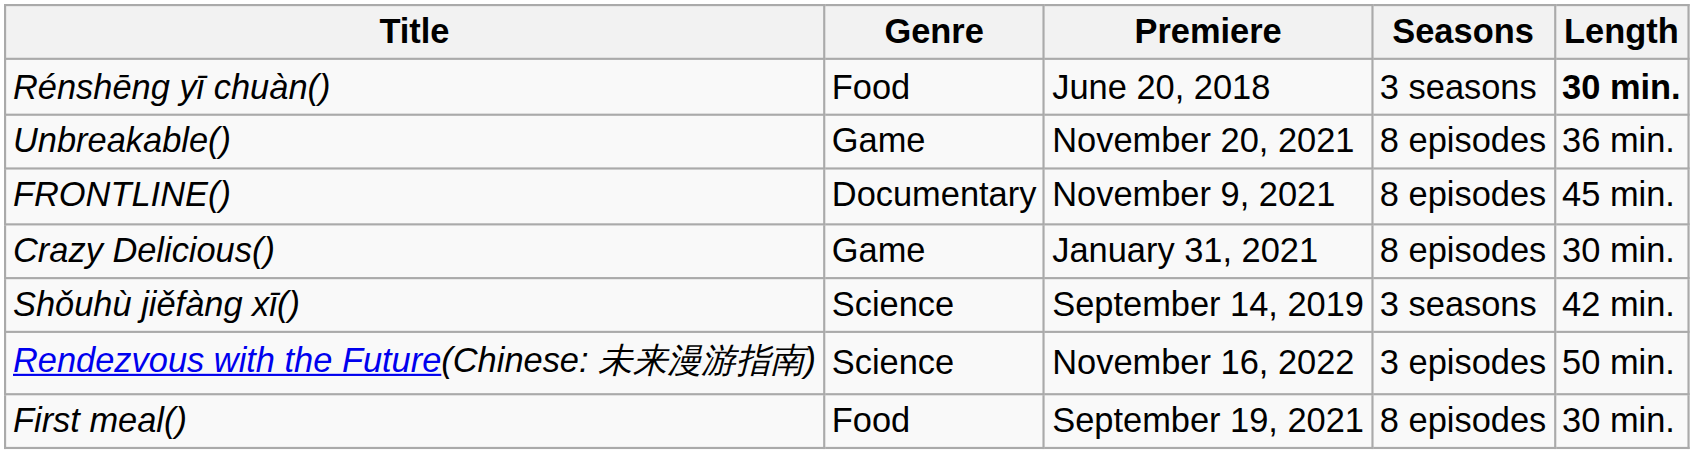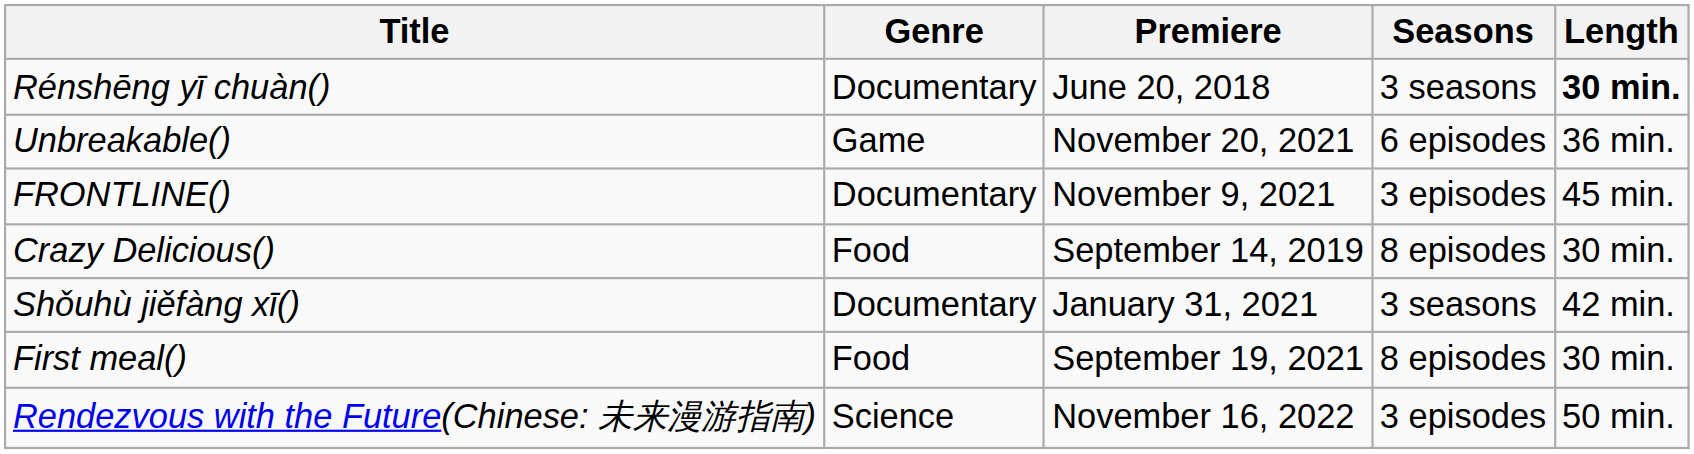 <table class="wikitable">
 <tr>
 <th>Title</th>
 <th>Genre</th>
 <th>Premiere</th>
 <th>Seasons</th>
 <th>Length</th>
 </tr>
 <tr>
 <td><em>Rénshēng yī chuàn()</em></td>
-<td>Food</td>
+<td>Documentary</td>
 <td>June 20, 2018</td>
 <td>3 seasons</td>
 <td><strong>30 min.</strong></td>
 </tr>
 <tr>
 <td><em>Unbreakable(</em><em>)</em></td>
 <td>Game</td>
 <td>November 20, 2021</td>
-<td>8 episodes</td>
+<td>6 episodes</td>
 <td>36 min.</td>
 </tr>
 <tr>
 <td><em>FRONTLINE(</em><em>)</em></td>
 <td>Documentary</td>
 <td>November 9, 2021</td>
-<td>8 episodes</td>
+<td>3 episodes</td>
 <td>45 min.</td>
 </tr>
 <tr>
 <td><em>Crazy Delicious()</em></td>
-<td>Game</td>
-<td>January 31, 2021</td>
+<td>Food</td>
+<td>September 14, 2019</td>
 <td>8 episodes</td>
 <td>30 min.</td>
 </tr>
 <tr>
 <td><em>Shǒuhù jiěfàng xī()</em></td>
-<td>Science</td>
-<td>September 14, 2019</td>
+<td>Documentary</td>
+<td>January 31, 2021</td>
 <td>3 seasons</td>
 <td>42 min.</td>
+</tr>
+<tr>
+<td><em>First meal()</em></td>
+<td>Food</td>
+<td>September 19, 2021</td>
+<td>8 episodes</td>
+<td>30 min.</td>
 </tr>
 <tr>
 <td><em><a href='#'>Rendezvous with the Future</a>(Chinese: 未来漫游指南)</em></td>
 <td>Science</td>
 <td>November 16, 2022</td>
 <td>3 episodes</td>
 <td>50 min.</td>
 </tr>
-<tr>
-<td><em>First meal()</em></td>
-<td>Food</td>
-<td>September 19, 2021</td>
-<td>8 episodes</td>
-<td>30 min.</td>
-</tr>
 </table>
